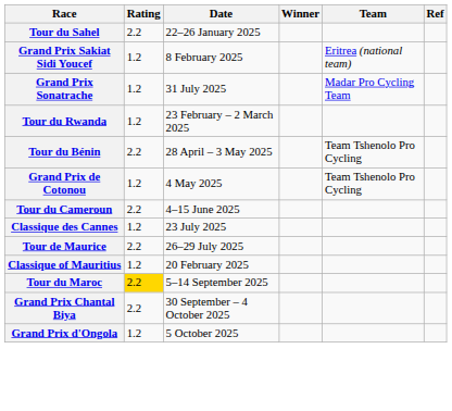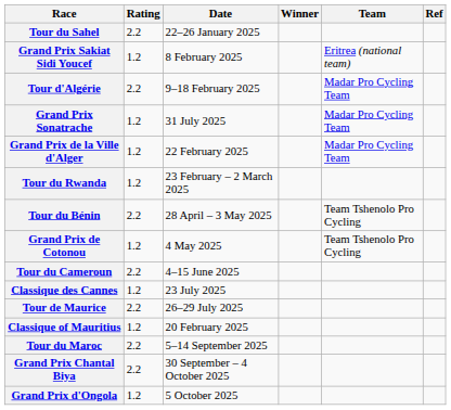 <table class="wikitable plainrowheaders">
 <tr>
 <th scope="col">Race</th>
 <th scope="col">Rating</th>
 <th scope="col">Date</th>
 <th scope="col">Winner</th>
 <th scope="col">Team</th>
 <th scope="col">Ref</th>
 </tr>
 <tr>
 <th scope="row"> <a href='#'>Tour du Sahel</a></th>
 <td>2.2</td>
 <td>22–26 January 2025</td>
 <td></td>
 <td></td>
 <td></td>
 </tr>
 <tr>
 <th scope="row"> <a href='#'>Grand Prix Sakiat Sidi Youcef</a></th>
 <td>1.2</td>
 <td>8 February 2025</td>
 <td></td>
 <td><a href='#'>Eritrea</a> <em>(national team)</em></td>
 <td></td>
 </tr>
 <tr>
+<th scope="row"> <a href='#'>Tour d'Algérie</a></th>
+<td>2.2</td>
+<td>9–18 February 2025</td>
+<td></td>
+<td><a href='#'>Madar Pro Cycling Team</a></td>
+<td></td>
+</tr>
+<tr>
 <th scope="row"> <a href='#'>Grand Prix Sonatrache</a></th>
 <td>1.2</td>
 <td>31 July 2025</td>
+<td></td>
+<td><a href='#'>Madar Pro Cycling Team</a></td>
+<td></td>
+</tr>
+<tr>
+<th scope="row"> <a href='#'>Grand Prix de la Ville d'Alger</a></th>
+<td>1.2</td>
+<td>22 February 2025</td>
 <td></td>
 <td><a href='#'>Madar Pro Cycling Team</a></td>
 <td></td>
 </tr>
 <tr>
 <th scope="row"> <a href='#'>Tour du Rwanda</a></th>
 <td>1.2</td>
 <td>23 February – 2 March 2025</td>
 <td></td>
 <td></td>
 <td></td>
 </tr>
 <tr>
 <th scope="row"> <a href='#'>Tour du Bénin</a></th>
 <td>2.2</td>
 <td>28 April – 3 May 2025</td>
 <td></td>
 <td>Team Tshenolo Pro Cycling</td>
 <td></td>
 </tr>
 <tr>
 <th scope="row"> <a href='#'>Grand Prix de Cotonou</a></th>
 <td>1.2</td>
 <td>4 May 2025</td>
 <td></td>
 <td>Team Tshenolo Pro Cycling</td>
 <td></td>
 </tr>
 <tr>
 <th scope="row"> <a href='#'>Tour du Cameroun</a></th>
 <td>2.2</td>
 <td>4–15 June 2025</td>
 <td></td>
 <td></td>
 <td></td>
 </tr>
 <tr>
 <th scope="row"> <a href='#'>Classique des Cannes</a></th>
 <td>1.2</td>
 <td>23 July 2025</td>
 <td></td>
 <td></td>
 <td></td>
 </tr>
 <tr>
 <th scope="row"> <a href='#'>Tour de Maurice</a></th>
 <td>2.2</td>
 <td>26–29 July 2025</td>
 <td></td>
 <td></td>
 <td></td>
 </tr>
 <tr>
 <th scope="row"> <a href='#'>Classique of Mauritius</a></th>
 <td>1.2</td>
 <td>20 February 2025</td>
 <td></td>
 <td></td>
 <td></td>
 </tr>
 <tr>
 <th scope="row"> <a href='#'>Tour du Maroc</a></th>
-<td style="background: gold;">2.2</td>
+<td>2.2</td>
 <td>5–14 September 2025</td>
 <td></td>
 <td></td>
 <td></td>
 </tr>
 <tr>
 <th scope="row"> <a href='#'>Grand Prix Chantal Biya</a></th>
 <td>2.2</td>
 <td>30 September – 4 October 2025</td>
 <td></td>
 <td></td>
 <td></td>
 </tr>
 <tr>
 <th scope="row"> <a href='#'>Grand Prix d'Ongola</a></th>
 <td>1.2</td>
 <td>5 October 2025</td>
 <td></td>
 <td></td>
 <td></td>
 </tr>
 </table>
